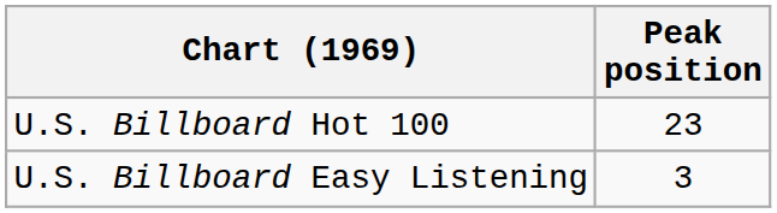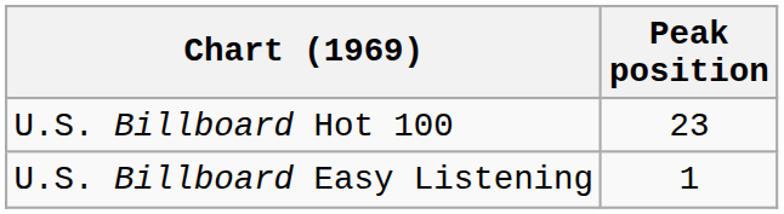 <table class="wikitable">
 <tr>
 <th align="center">Chart (1969)</th>
 <th align="center">Peak<br>position</th>
 </tr>
 <tr>
 <td align="left">U.S. <em>Billboard</em> Hot 100</td>
 <td align="center">23</td>
 </tr>
 <tr>
 <td align="left">U.S. <em>Billboard</em> Easy Listening</td>
-<td align="center">3</td>
+<td align="center">1</td>
 </tr>
 </table>
